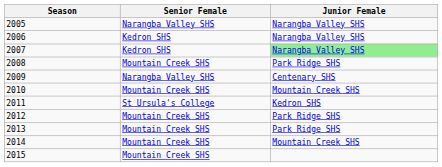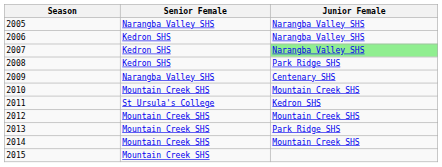 <table class="wikitable sortable" width="700px">
 <tr>
 <th width=05px>Season</th>
 <th width=060px>Senior Female</th>
 <th width=060px>Junior Female</th>
 </tr>
 <tr>
 <td>2005</td>
 <td><a href='#'>Narangba Valley SHS</a></td>
 <td><a href='#'>Narangba Valley SHS</a></td>
 </tr>
 <tr>
 <td>2006</td>
 <td><a href='#'>Kedron SHS</a></td>
 <td><a href='#'>Narangba Valley SHS</a></td>
 </tr>
 <tr>
 <td>2007</td>
 <td><a href='#'>Kedron SHS</a></td>
 <td style="background: lightgreen;"><a href='#'>Narangba Valley SHS</a></td>
 </tr>
 <tr>
 <td>2008</td>
-<td><a href='#'>Mountain Creek SHS</a></td>
+<td><a href='#'>Kedron SHS</a></td>
 <td><a href='#'>Park Ridge SHS</a></td>
 </tr>
 <tr>
 <td>2009</td>
 <td><a href='#'>Narangba Valley SHS</a></td>
 <td><a href='#'>Centenary SHS</a></td>
 </tr>
 <tr>
 <td>2010</td>
 <td><a href='#'>Mountain Creek SHS</a></td>
 <td><a href='#'>Mountain Creek SHS</a></td>
 </tr>
 <tr>
 <td>2011</td>
 <td><a href='#'>St Ursula's College</a></td>
 <td><a href='#'>Kedron SHS</a></td>
 </tr>
 <tr>
 <td>2012</td>
 <td><a href='#'>Mountain Creek SHS</a></td>
-<td><a href='#'>Park Ridge SHS</a></td>
+<td><a href='#'>Mountain Creek SHS</a></td>
 </tr>
 <tr>
 <td>2013</td>
 <td><a href='#'>Mountain Creek SHS</a></td>
 <td><a href='#'>Park Ridge SHS</a></td>
 </tr>
 <tr>
 <td>2014</td>
 <td><a href='#'>Mountain Creek SHS</a></td>
 <td><a href='#'>Mountain Creek SHS</a></td>
 </tr>
 <tr>
 <td>2015</td>
 <td><a href='#'>Mountain Creek SHS</a></td>
 </tr>
 </table>
